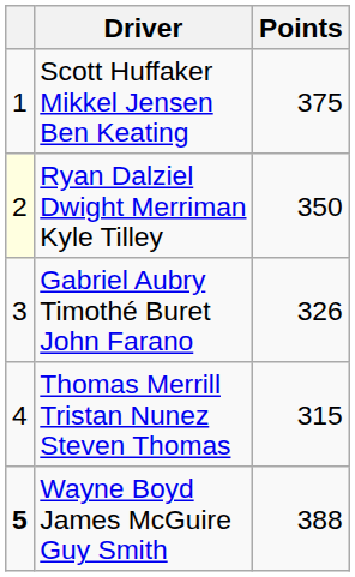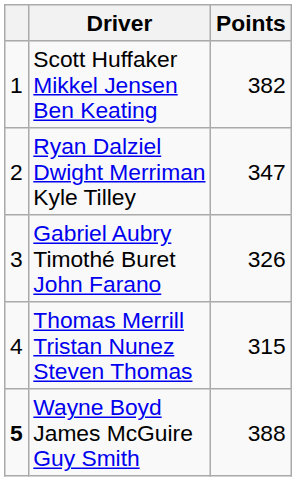 <table class="wikitable" style="font-size: 95%;">
 <tr>
 <th scope="col"></th>
 <th scope="col">Driver</th>
 <th scope="col">Points</th>
 </tr>
 <tr>
 <td align=center>1</td>
 <td> Scott Huffaker<br> <a href='#'>Mikkel Jensen</a><br> <a href='#'>Ben Keating</a></td>
-<td align=right>375</td>
+<td align=right>382</td>
 </tr>
 <tr>
-<td align=center style="background: lightyellow;">2</td>
+<td align=center>2</td>
 <td> <a href='#'>Ryan Dalziel</a><br> <a href='#'>Dwight Merriman</a><br> Kyle Tilley</td>
-<td align=right>350</td>
+<td align=right>347</td>
 </tr>
 <tr>
 <td align=center>3</td>
 <td> <a href='#'>Gabriel Aubry</a><br> Timothé Buret<br> <a href='#'>John Farano</a></td>
 <td align=right>326</td>
 </tr>
 <tr>
 <td align=center>4</td>
 <td> <a href='#'>Thomas Merrill</a><br> <a href='#'>Tristan Nunez</a><br> <a href='#'>Steven Thomas</a></td>
 <td align=right>315</td>
 </tr>
 <tr>
 <td align=center><strong>5</strong></td>
 <td> <a href='#'>Wayne Boyd</a><br> James McGuire<br> <a href='#'>Guy Smith</a></td>
 <td align=right>388</td>
 </tr>
 </table>
